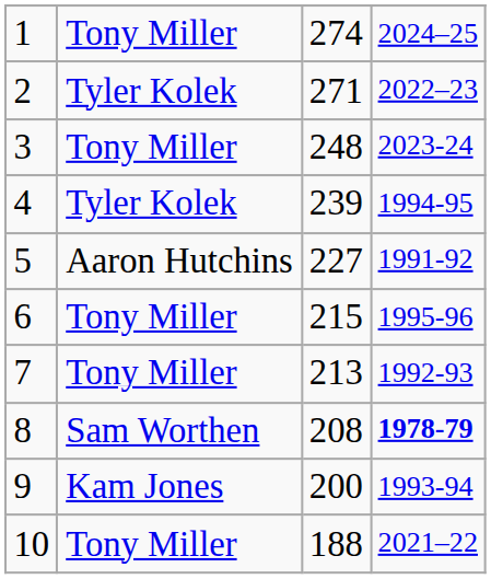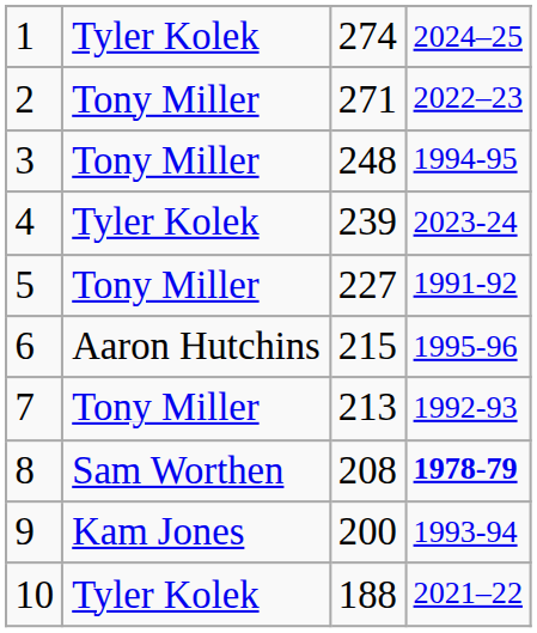 <table class="wikitable">
 <tr>
 </tr>
 <tr>
 <td>1</td>
-<td><a href='#'>Tony Miller</a></td>
+<td><a href='#'>Tyler Kolek</a></td>
 <td>274</td>
 <td style="font-size:80%;"><a href='#'>2024–25</a></td>
 </tr>
 <tr>
 <td>2</td>
-<td><a href='#'>Tyler Kolek</a></td>
+<td><a href='#'>Tony Miller</a></td>
 <td>271</td>
 <td style="font-size:80%;"><a href='#'>2022–23</a></td>
 </tr>
 <tr>
 <td>3</td>
 <td><a href='#'>Tony Miller</a></td>
 <td>248</td>
-<td style="font-size:80%;"><a href='#'>2023-24</a></td>
+<td style="font-size:80%;"><a href='#'>1994-95</a></td>
 </tr>
 <tr>
 <td>4</td>
 <td><a href='#'>Tyler Kolek</a></td>
 <td>239</td>
-<td style="font-size:80%;"><a href='#'>1994-95</a></td>
+<td style="font-size:80%;"><a href='#'>2023-24</a></td>
 </tr>
 <tr>
 <td>5</td>
-<td>Aaron Hutchins</td>
+<td><a href='#'>Tony Miller</a></td>
 <td>227</td>
 <td style="font-size:80%;"><a href='#'>1991-92</a></td>
 </tr>
 <tr>
 <td>6</td>
-<td><a href='#'>Tony Miller</a></td>
+<td>Aaron Hutchins</td>
 <td>215</td>
 <td style="font-size:80%;"><a href='#'>1995-96</a></td>
 </tr>
 <tr>
 <td>7</td>
 <td><a href='#'>Tony Miller</a></td>
 <td>213</td>
 <td style="font-size:80%;"><a href='#'>1992-93</a></td>
 </tr>
 <tr>
 <td>8</td>
 <td><a href='#'>Sam Worthen</a></td>
 <td>208</td>
 <td style="font-size:80%;"><strong><a href='#'>1978-79</a></strong></td>
 </tr>
 <tr>
 <td>9</td>
 <td><a href='#'>Kam Jones</a></td>
 <td>200</td>
 <td style="font-size:80%;"><a href='#'>1993-94</a></td>
 </tr>
 <tr>
 <td>10</td>
-<td><a href='#'>Tony Miller</a></td>
+<td><a href='#'>Tyler Kolek</a></td>
 <td>188</td>
 <td style="font-size:80%;"><a href='#'>2021–22</a></td>
 </tr>
 </table>
